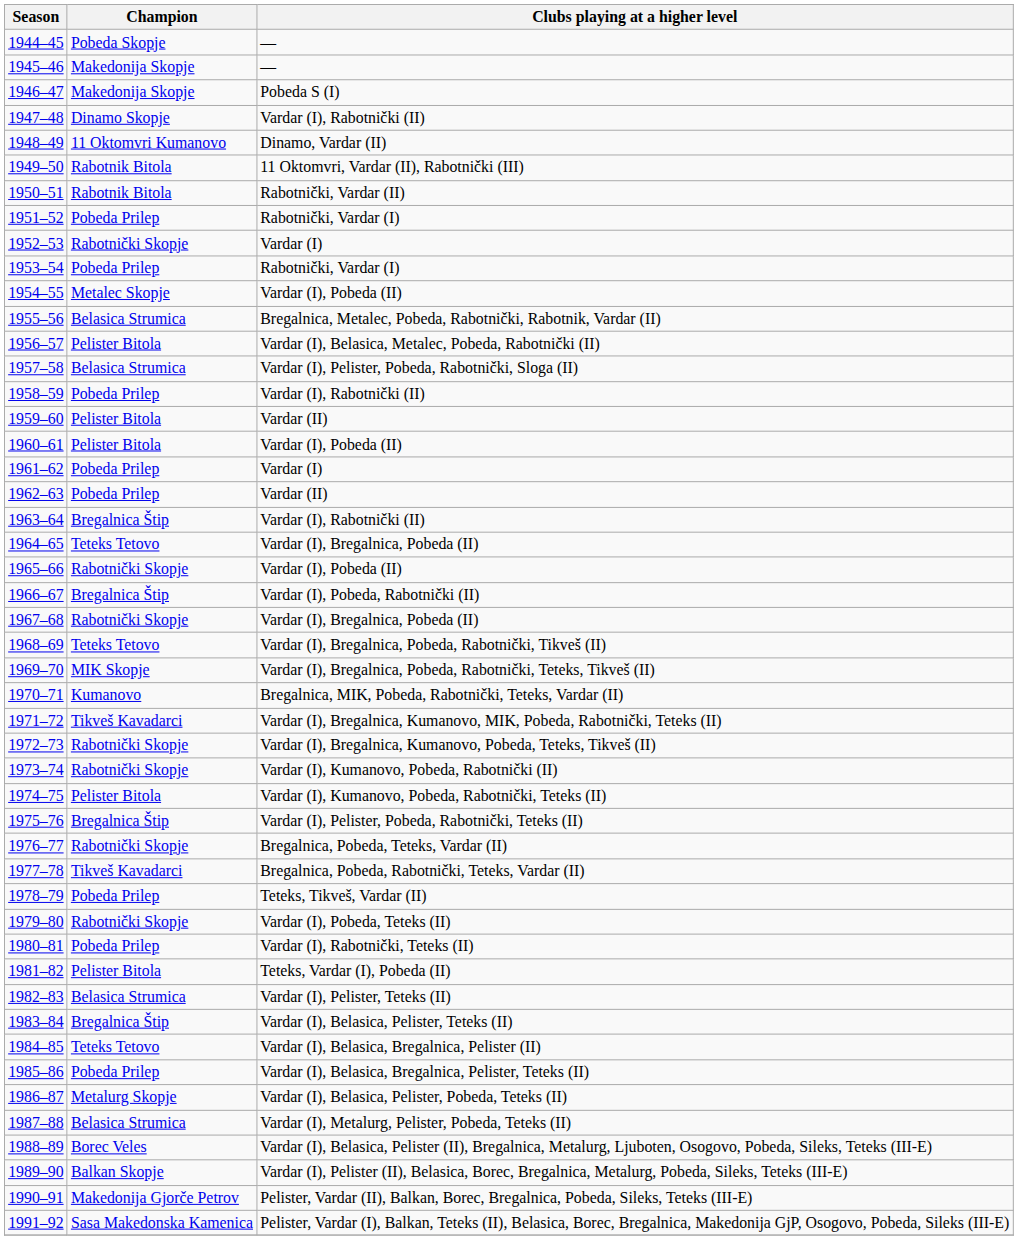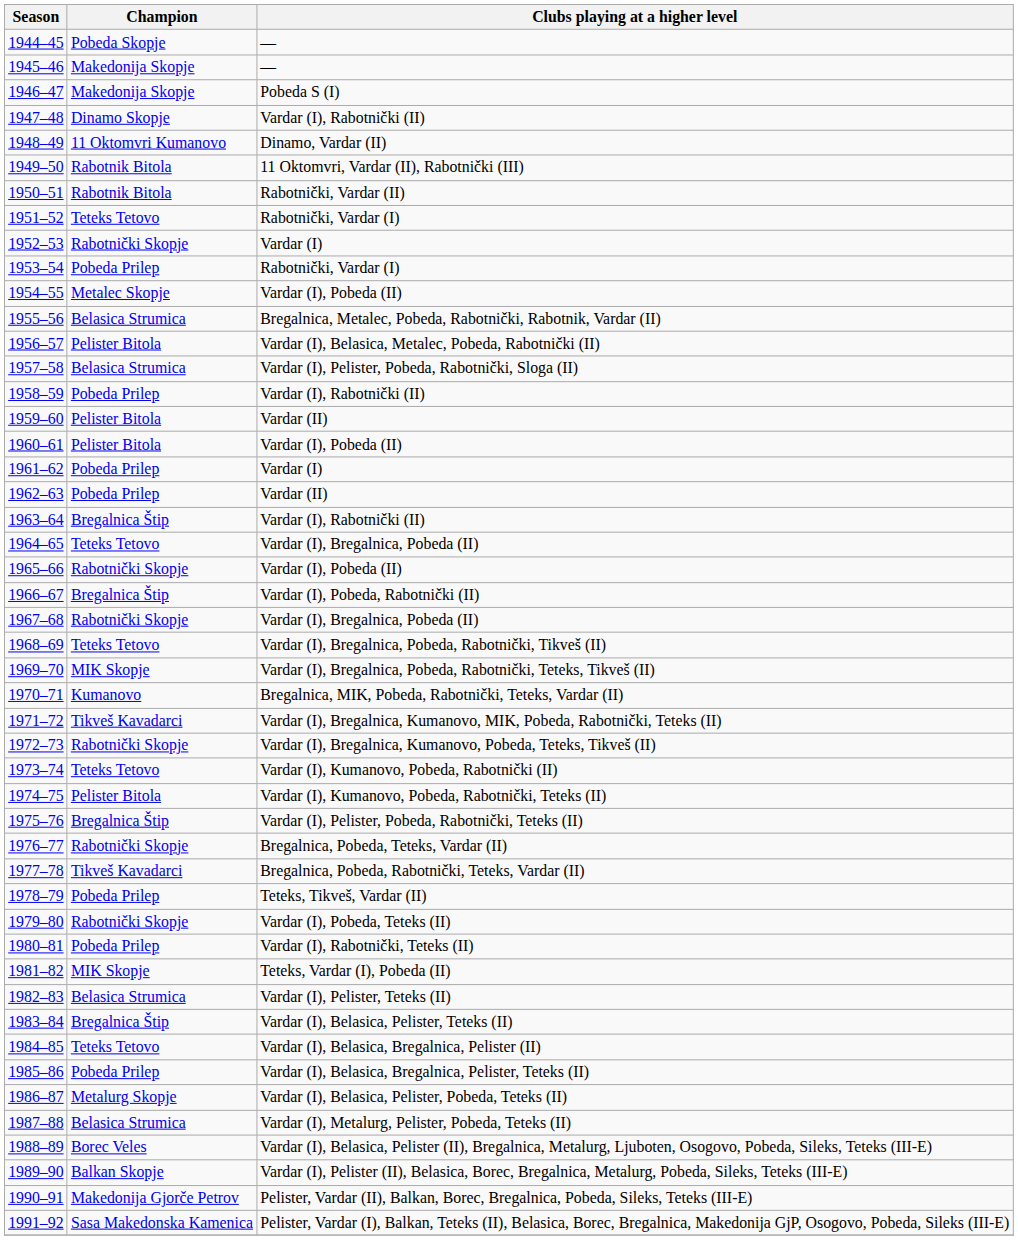 <table class="wikitable">
 <tr>
 <th>Season</th>
 <th>Champion</th>
 <th>Clubs playing at a higher level</th>
 </tr>
 <tr>
 <td><a href='#'>1944–45</a></td>
 <td><a href='#'>Pobeda Skopje</a></td>
 <td>—</td>
 </tr>
 <tr>
 <td><a href='#'>1945–46</a></td>
 <td><a href='#'>Makedonija Skopje</a></td>
 <td>—</td>
 </tr>
 <tr>
 <td><a href='#'>1946–47</a></td>
 <td><a href='#'>Makedonija Skopje</a></td>
 <td>Pobeda S (I)</td>
 </tr>
 <tr>
 <td><a href='#'>1947–48</a></td>
 <td><a href='#'>Dinamo Skopje</a></td>
 <td>Vardar (I), Rabotnički (II)</td>
 </tr>
 <tr>
 <td><a href='#'>1948–49</a></td>
 <td><a href='#'>11 Oktomvri Kumanovo</a></td>
 <td>Dinamo, Vardar (II)</td>
 </tr>
 <tr>
 <td><a href='#'>1949–50</a></td>
 <td><a href='#'>Rabotnik Bitola</a></td>
 <td>11 Oktomvri, Vardar (II), Rabotnički (III)</td>
 </tr>
 <tr>
 <td><a href='#'>1950–51</a></td>
 <td><a href='#'>Rabotnik Bitola</a></td>
 <td>Rabotnički, Vardar (II)</td>
 </tr>
 <tr>
 <td><a href='#'>1951–52</a></td>
-<td><a href='#'>Pobeda Prilep</a></td>
+<td><a href='#'>Teteks Tetovo</a></td>
 <td>Rabotnički, Vardar (I)</td>
 </tr>
 <tr>
 <td><a href='#'>1952–53</a></td>
 <td><a href='#'>Rabotnički Skopje</a></td>
 <td>Vardar (I)</td>
 </tr>
 <tr>
 <td><a href='#'>1953–54</a></td>
 <td><a href='#'>Pobeda Prilep</a></td>
 <td>Rabotnički, Vardar (I)</td>
 </tr>
 <tr>
 <td><a href='#'>1954–55</a></td>
 <td><a href='#'> Metalec Skopje</a></td>
 <td>Vardar (I), Pobeda (II)</td>
 </tr>
 <tr>
 <td><a href='#'>1955–56</a></td>
 <td><a href='#'>Belasica Strumica</a></td>
 <td>Bregalnica, Metalec, Pobeda, Rabotnički, Rabotnik, Vardar (II)</td>
 </tr>
 <tr>
 <td><a href='#'>1956–57</a></td>
 <td><a href='#'>Pelister Bitola</a></td>
 <td>Vardar (I), Belasica, Metalec, Pobeda, Rabotnički (II)</td>
 </tr>
 <tr>
 <td><a href='#'>1957–58</a></td>
 <td><a href='#'>Belasica Strumica</a></td>
 <td>Vardar (I), Pelister, Pobeda, Rabotnički, Sloga (II)</td>
 </tr>
 <tr>
 <td><a href='#'>1958–59</a></td>
 <td><a href='#'>Pobeda Prilep</a></td>
 <td>Vardar (I), Rabotnički (II)</td>
 </tr>
 <tr>
 <td><a href='#'>1959–60</a></td>
 <td><a href='#'>Pelister Bitola</a></td>
 <td>Vardar (II)</td>
 </tr>
 <tr>
 <td><a href='#'>1960–61</a></td>
 <td><a href='#'>Pelister Bitola</a></td>
 <td>Vardar (I), Pobeda (II)</td>
 </tr>
 <tr>
 <td><a href='#'>1961–62</a></td>
 <td><a href='#'>Pobeda Prilep</a></td>
 <td>Vardar (I)</td>
 </tr>
 <tr>
 <td><a href='#'>1962–63</a></td>
 <td><a href='#'>Pobeda Prilep</a></td>
 <td>Vardar (II)</td>
 </tr>
 <tr>
 <td><a href='#'>1963–64</a></td>
 <td><a href='#'>Bregalnica Štip</a></td>
 <td>Vardar (I), Rabotnički (II)</td>
 </tr>
 <tr>
 <td><a href='#'>1964–65</a></td>
 <td><a href='#'>Teteks Tetovo</a></td>
 <td>Vardar (I), Bregalnica, Pobeda (II)</td>
 </tr>
 <tr>
 <td><a href='#'>1965–66</a></td>
 <td><a href='#'>Rabotnički Skopje</a></td>
 <td>Vardar (I), Pobeda (II)</td>
 </tr>
 <tr>
 <td><a href='#'>1966–67</a></td>
 <td><a href='#'>Bregalnica Štip</a></td>
 <td>Vardar (I), Pobeda, Rabotnički (II)</td>
 </tr>
 <tr>
 <td><a href='#'>1967–68</a></td>
 <td><a href='#'>Rabotnički Skopje</a></td>
 <td>Vardar (I), Bregalnica, Pobeda (II)</td>
 </tr>
 <tr>
 <td><a href='#'>1968–69</a></td>
 <td><a href='#'>Teteks Tetovo</a></td>
 <td>Vardar (I), Bregalnica, Pobeda, Rabotnički, Tikveš (II)</td>
 </tr>
 <tr>
 <td><a href='#'>1969–70</a></td>
 <td><a href='#'>MIK Skopje</a></td>
 <td>Vardar (I), Bregalnica, Pobeda, Rabotnički, Teteks, Tikveš (II)</td>
 </tr>
 <tr>
 <td><a href='#'>1970–71</a></td>
 <td><a href='#'>Kumanovo</a></td>
 <td>Bregalnica, MIK, Pobeda, Rabotnički, Teteks, Vardar (II)</td>
 </tr>
 <tr>
 <td><a href='#'>1971–72</a></td>
 <td><a href='#'>Tikveš Kavadarci</a></td>
 <td>Vardar (I), Bregalnica, Kumanovo, MIK, Pobeda, Rabotnički, Teteks (II)</td>
 </tr>
 <tr>
 <td><a href='#'>1972–73</a></td>
 <td><a href='#'>Rabotnički Skopje</a></td>
 <td>Vardar (I), Bregalnica, Kumanovo, Pobeda, Teteks, Tikveš (II)</td>
 </tr>
 <tr>
 <td><a href='#'>1973–74</a></td>
-<td><a href='#'>Rabotnički Skopje</a></td>
+<td><a href='#'>Teteks Tetovo</a></td>
 <td>Vardar (I), Kumanovo, Pobeda, Rabotnički (II)</td>
 </tr>
 <tr>
 <td><a href='#'>1974–75</a></td>
 <td><a href='#'>Pelister Bitola</a></td>
 <td>Vardar (I), Kumanovo, Pobeda, Rabotnički, Teteks (II)</td>
 </tr>
 <tr>
 <td><a href='#'>1975–76</a></td>
 <td><a href='#'>Bregalnica Štip</a></td>
 <td>Vardar (I), Pelister, Pobeda, Rabotnički, Teteks (II)</td>
 </tr>
 <tr>
 <td><a href='#'>1976–77</a></td>
 <td><a href='#'>Rabotnički Skopje</a></td>
 <td>Bregalnica, Pobeda, Teteks, Vardar (II)</td>
 </tr>
 <tr>
 <td><a href='#'>1977–78</a></td>
 <td><a href='#'>Tikveš Kavadarci</a></td>
 <td>Bregalnica, Pobeda, Rabotnički, Teteks, Vardar (II)</td>
 </tr>
 <tr>
 <td><a href='#'>1978–79</a></td>
 <td><a href='#'>Pobeda Prilep</a></td>
 <td>Teteks, Tikveš, Vardar (II)</td>
 </tr>
 <tr>
 <td><a href='#'>1979–80</a></td>
 <td><a href='#'>Rabotnički Skopje</a></td>
 <td>Vardar (I), Pobeda, Teteks (II)</td>
 </tr>
 <tr>
 <td><a href='#'>1980–81</a></td>
 <td><a href='#'>Pobeda Prilep</a></td>
 <td>Vardar (I), Rabotnički, Teteks (II)</td>
 </tr>
 <tr>
 <td><a href='#'>1981–82</a></td>
-<td><a href='#'>Pelister Bitola</a></td>
+<td><a href='#'>MIK Skopje</a></td>
 <td>Teteks, Vardar (I), Pobeda (II)</td>
 </tr>
 <tr>
 <td><a href='#'>1982–83</a></td>
 <td><a href='#'>Belasica Strumica</a></td>
 <td>Vardar (I), Pelister, Teteks (II)</td>
 </tr>
 <tr>
 <td><a href='#'>1983–84</a></td>
 <td><a href='#'>Bregalnica Štip</a></td>
 <td>Vardar (I), Belasica, Pelister, Teteks (II)</td>
 </tr>
 <tr>
 <td><a href='#'>1984–85</a></td>
 <td><a href='#'>Teteks Tetovo</a></td>
 <td>Vardar (I), Belasica, Bregalnica, Pelister (II)</td>
 </tr>
 <tr>
 <td><a href='#'>1985–86</a></td>
 <td><a href='#'>Pobeda Prilep</a></td>
 <td>Vardar (I), Belasica, Bregalnica, Pelister, Teteks (II)</td>
 </tr>
 <tr>
 <td><a href='#'>1986–87</a></td>
 <td><a href='#'>Metalurg Skopje</a></td>
 <td>Vardar (I), Belasica, Pelister, Pobeda, Teteks (II)</td>
 </tr>
 <tr>
 <td><a href='#'>1987–88</a></td>
 <td><a href='#'>Belasica Strumica</a></td>
 <td>Vardar (I), Metalurg, Pelister, Pobeda, Teteks (II)</td>
 </tr>
 <tr>
 <td><a href='#'>1988–89</a></td>
 <td><a href='#'>Borec Veles</a></td>
 <td>Vardar (I), Belasica, Pelister (II), Bregalnica, Metalurg, Ljuboten, Osogovo, Pobeda, Sileks, Teteks (III-E)</td>
 </tr>
 <tr>
 <td><a href='#'>1989–90</a></td>
 <td><a href='#'>Balkan Skopje</a></td>
 <td>Vardar (I), Pelister (II), Belasica, Borec, Bregalnica, Metalurg, Pobeda, Sileks, Teteks (III-E)</td>
 </tr>
 <tr>
 <td><a href='#'>1990–91</a></td>
 <td><a href='#'>Makedonija Gjorče Petrov</a></td>
 <td>Pelister, Vardar (II), Balkan, Borec, Bregalnica, Pobeda, Sileks, Teteks (III-E)</td>
 </tr>
 <tr>
 <td><a href='#'>1991–92</a></td>
 <td><a href='#'>Sasa Makedonska Kamenica</a></td>
 <td>Pelister, Vardar (I), Balkan, Teteks (II), Belasica, Borec, Bregalnica, Makedonija GjP, Osogovo, Pobeda, Sileks (III-E)</td>
 </tr>
 <tr>
 </tr>
 </table>
